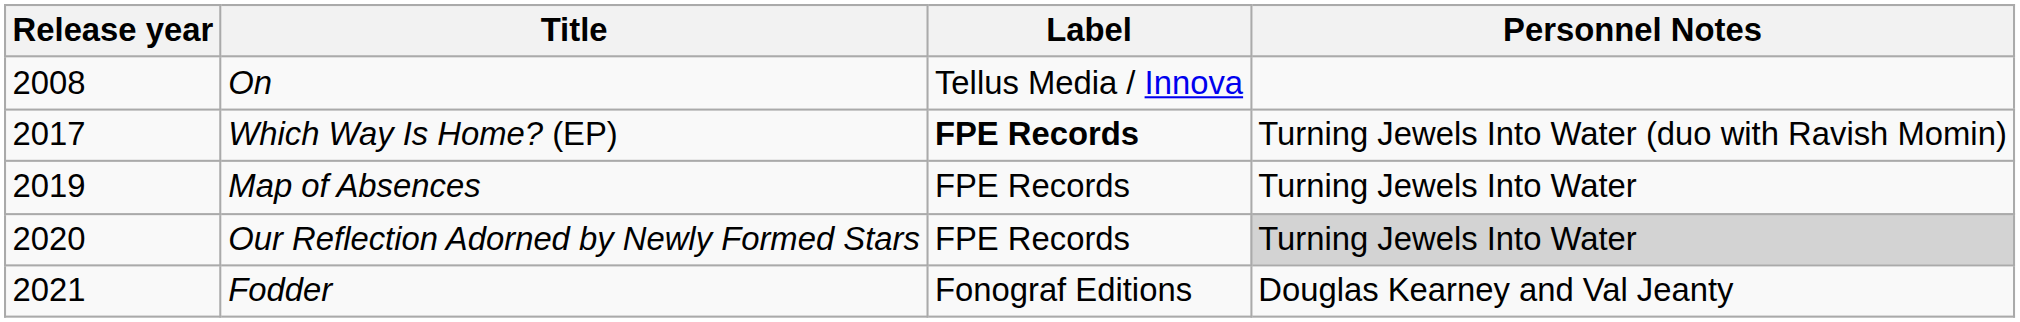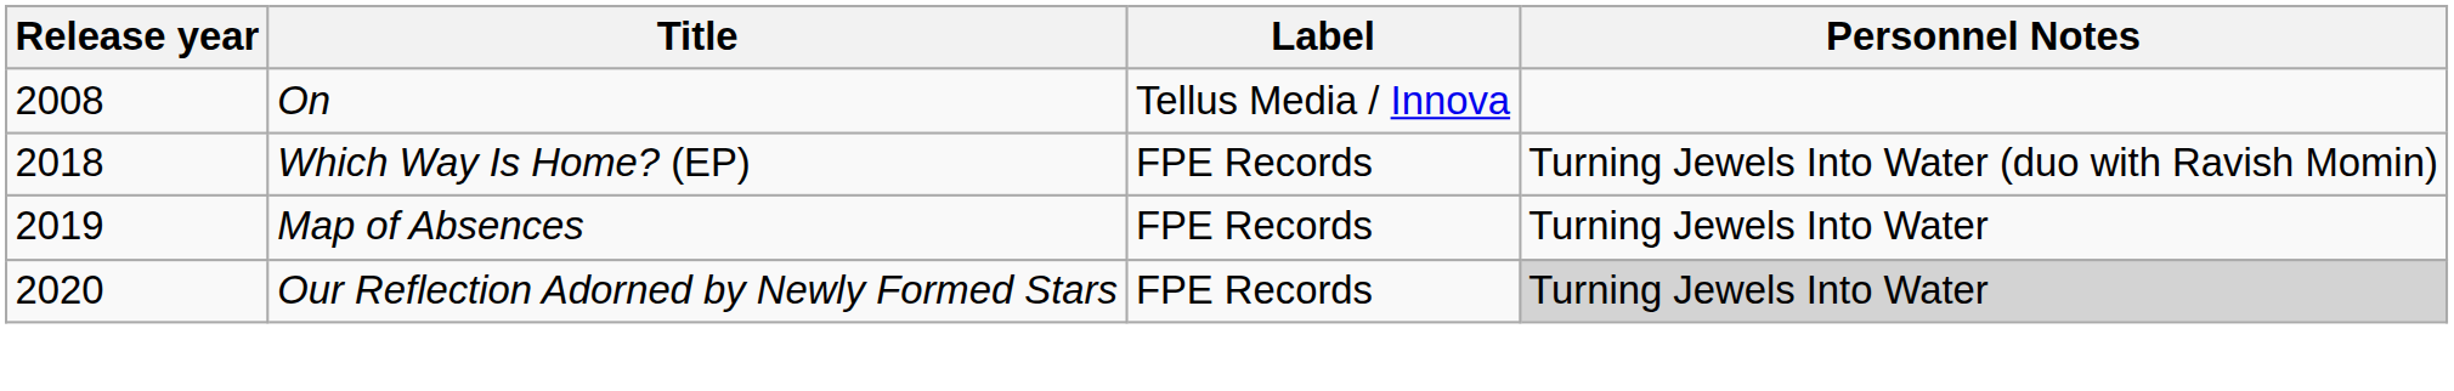 <table class="wikitable sortable">
 <tr>
 <th>Release year</th>
 <th>Title</th>
 <th>Label</th>
 <th>Personnel Notes</th>
 </tr>
 <tr>
 <td>2008</td>
 <td><em>On</em></td>
 <td>Tellus Media / <a href='#'>Innova</a></td>
 </tr>
 <tr>
-<td>2017</td>
+<td>2018</td>
 <td><em>Which Way Is Home?</em> (EP)</td>
-<td><strong>FPE Records</strong></td>
+<td>FPE Records</td>
 <td>Turning Jewels Into Water (duo with Ravish Momin)</td>
 </tr>
 <tr>
 <td>2019</td>
 <td><em>Map of Absences</em></td>
 <td>FPE Records</td>
 <td>Turning Jewels Into Water</td>
 </tr>
 <tr>
 <td>2020</td>
 <td><em>Our Reflection Adorned by Newly Formed Stars</em></td>
 <td>FPE Records</td>
 <td style="background: lightgrey;">Turning Jewels Into Water</td>
 </tr>
-<tr>
-<td>2021</td>
-<td><em>Fodder</em></td>
-<td>Fonograf Editions</td>
-<td>Douglas Kearney and Val Jeanty</td>
-</tr>
 </table>
